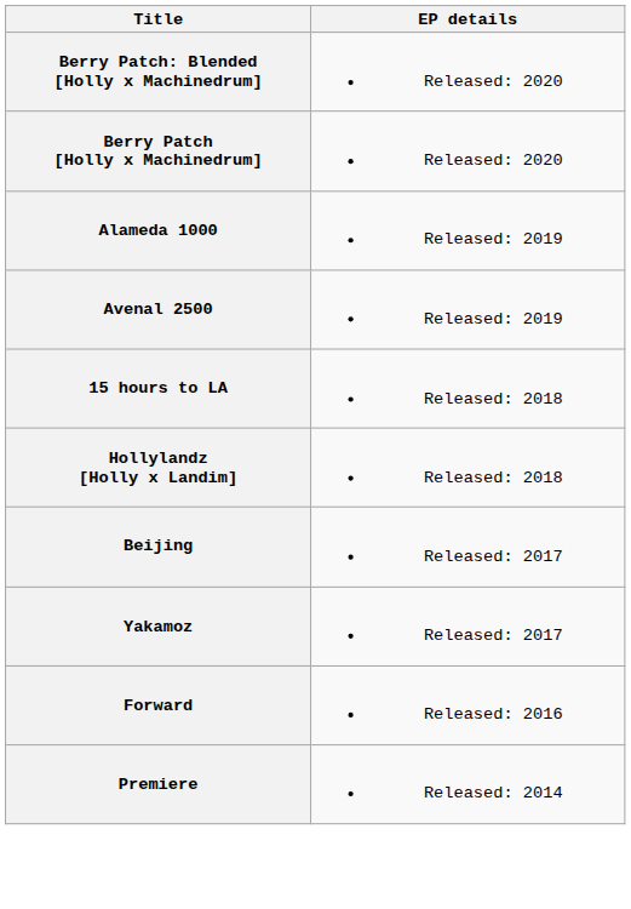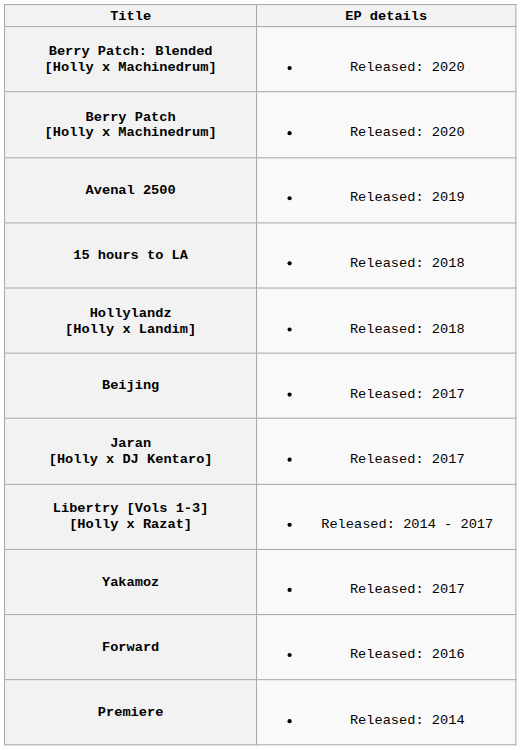 <table class="wikitable plainrowheaders" style="text-align:center;">
 <tr>
 <th scope="col" style="width:18em;">Title</th>
 <th scope="col" style="width:18.5em;">EP details</th>
 </tr>
 <tr>
 <th scope="row">Berry Patch: Blended<br>[Holly x Machinedrum]</th>
 <td><br><ul><li>Released: 2020</li></ul></td>
 </tr>
 <tr>
 <th scope="row">Berry Patch<br>[Holly x Machinedrum]</th>
 <td><br><ul><li>Released: 2020</li></ul></td>
-</tr>
-<tr>
-<th scope="row">Alameda 1000</th>
-<td><br><ul><li>Released: 2019</li></ul></td>
 </tr>
 <tr>
 <th scope="row">Avenal 2500</th>
 <td><br><ul><li>Released: 2019</li></ul></td>
 </tr>
 <tr>
 <th scope="row">15 hours to LA</th>
 <td><br><ul><li>Released: 2018</li></ul></td>
 </tr>
 <tr>
 <th scope="row">Hollylandz<br>[Holly x Landim]</th>
 <td><br><ul><li>Released: 2018</li></ul></td>
 </tr>
 <tr>
 <th scope="row">Beijing</th>
 <td><br><ul><li>Released: 2017</li></ul></td>
 </tr>
 <tr>
+<th scope="row">Jaran<br>[Holly x DJ Kentaro]</th>
+<td><br><ul><li>Released: 2017</li></ul></td>
+</tr>
+<tr>
+<th scope="row">Libertry [Vols 1-3]<br>[Holly x Razat]</th>
+<td><br><ul><li>Released: 2014 - 2017</li></ul></td>
+</tr>
+<tr>
 <th scope="row">Yakamoz</th>
 <td><br><ul><li>Released: 2017</li></ul></td>
 </tr>
 <tr>
 <th scope="row">Forward</th>
 <td><br><ul><li>Released: 2016</li></ul></td>
 </tr>
 <tr>
 <th scope="row">Premiere</th>
 <td><br><ul><li>Released: 2014</li></ul></td>
 </tr>
 </table>
